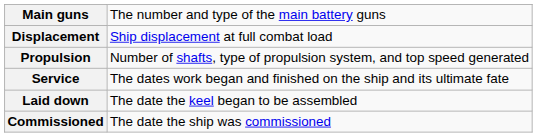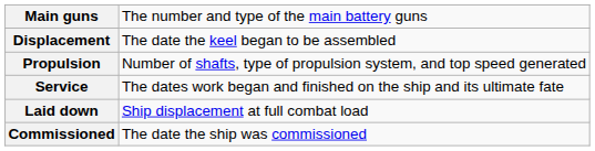 <table class="wikitable plainrowheaders" style="float: right; margin: 0 0 0 1em;">
 <tr>
 <th scope="row">Main guns</th>
 <td>The number and type of the <a href='#'>main battery</a> guns</td>
 </tr>
 <tr>
 <th scope="row">Displacement</th>
-<td><a href='#'>Ship displacement</a> at full combat load</td>
+<td>The date the <a href='#'>keel</a> began to be assembled</td>
 </tr>
 <tr>
 <th scope="row">Propulsion</th>
 <td>Number of <a href='#'>shafts</a>, type of propulsion system, and top speed generated</td>
 </tr>
 <tr>
 <th scope="row">Service</th>
 <td>The dates work began and finished on the ship and its ultimate fate</td>
 </tr>
 <tr>
 <th scope="row">Laid down</th>
-<td>The date the <a href='#'>keel</a> began to be assembled</td>
+<td><a href='#'>Ship displacement</a> at full combat load</td>
 </tr>
 <tr>
 <th scope="row">Commissioned</th>
 <td>The date the ship was <a href='#'>commissioned</a></td>
 </tr>
 </table>
